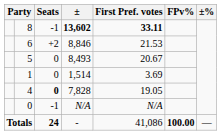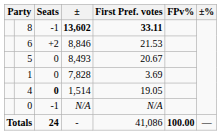 <table class=wikitable>
 <tr>
 <th colspan=2 align=center>Party</th>
 <th valign=top>Seats</th>
 <th valign=top>±</th>
 <th valign=top>First Pref. votes</th>
 <th valign=top>FPv%</th>
 <th valign=top>±%</th>
 </tr>
 <tr>
 <td></td>
 <td align=right>8</td>
 <td align=right>-1</td>
 <td align=right><strong>13,602</strong></td>
 <td align=right><strong>33.11</strong></td>
 <td align=right></td>
 </tr>
 <tr>
 <td></td>
 <td align=right>6</td>
 <td align=right>+2</td>
 <td align=right>8,846</td>
 <td align=right>21.53</td>
 <td align=right></td>
 </tr>
 <tr>
 <td></td>
 <td align=right>5</td>
 <td align=right>0</td>
 <td align=right>8,493</td>
 <td align=right>20.67</td>
 <td align=right></td>
 </tr>
 <tr>
 <td></td>
 <td align=right>1</td>
 <td align=right>0</td>
-<td align=right>1,514</td>
+<td align=right>7,828</td>
 <td align=right>3.69</td>
 <td align=right></td>
 </tr>
 <tr>
 <td></td>
 <td align=right>4</td>
 <td align=right><strong>0</strong></td>
-<td align=right>7,828</td>
+<td align=right>1,514</td>
 <td align=right>19.05</td>
 <td align=right></td>
 </tr>
 <tr>
 <td></td>
 <td align=right>0</td>
 <td align=right>-1</td>
 <td align=right><em>N/A</em></td>
 <td align=right><em>N/A</em></td>
 <td align=right></td>
 </tr>
 <tr>
 <td colspan=2 align=center><strong>Totals</strong></td>
 <td align=right><strong>24</strong></td>
 <td align=center>-</td>
 <td align=right>41,086</td>
 <td align=center><strong>100.00</strong></td>
 <td align=center>—</td>
 </tr>
 </table>
